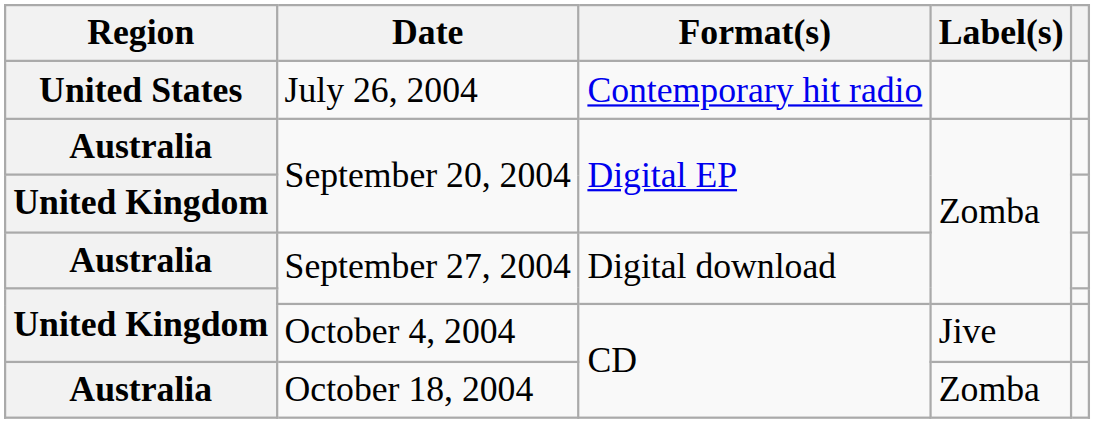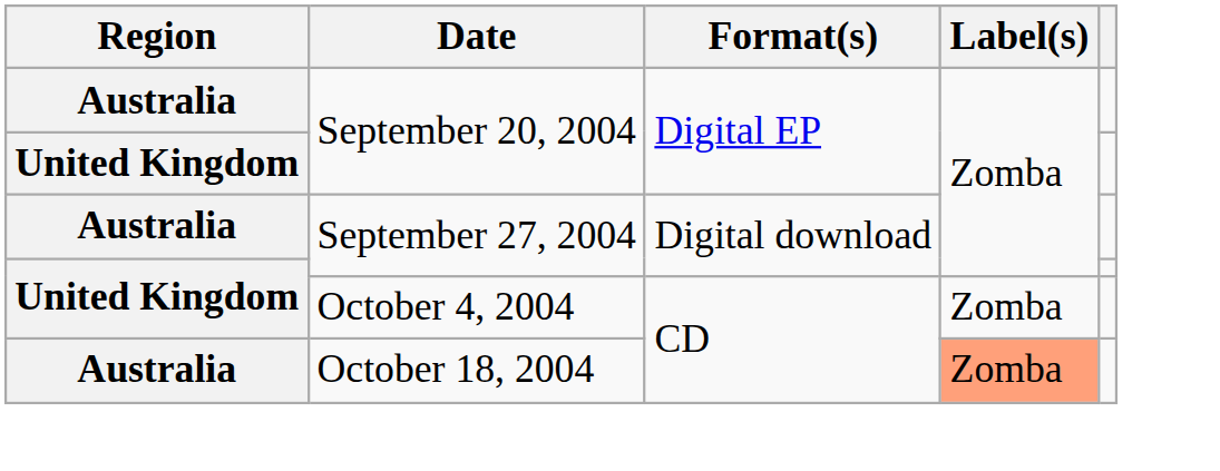 <table class="wikitable plainrowheaders">
 <tr>
 <th scope="col">Region</th>
 <th scope="col">Date</th>
 <th scope="col">Format(s)</th>
 <th scope="col">Label(s)</th>
 <th scope="col"></th>
-</tr>
-<tr>
-<th scope="row">United States</th>
-<td>July 26, 2004</td>
-<td><a href='#'>Contemporary hit radio</a></td>
-<td></td>
-<td></td>
 </tr>
 <tr>
 <th scope="row">Australia</th>
 <td rowspan="2">September 20, 2004</td>
 <td rowspan="2"><a href='#'>Digital EP</a></td>
 <td rowspan="4">Zomba</td>
 <td></td>
 </tr>
 <tr>
 <th scope="row">United Kingdom</th>
 <td></td>
 </tr>
 <tr>
 <th scope="row">Australia</th>
 <td rowspan="2">September 27, 2004</td>
 <td rowspan="2">Digital download</td>
 <td></td>
 </tr>
 <tr>
 <th scope="row" rowspan="2">United Kingdom</th>
 <td></td>
 </tr>
 <tr>
 <td>October 4, 2004</td>
 <td rowspan="2">CD</td>
-<td>Jive</td>
+<td>Zomba</td>
 <td></td>
 </tr>
 <tr>
 <th scope="row">Australia</th>
 <td>October 18, 2004</td>
-<td>Zomba</td>
+<td style="background: lightsalmon;">Zomba</td>
 <td></td>
 </tr>
 </table>
